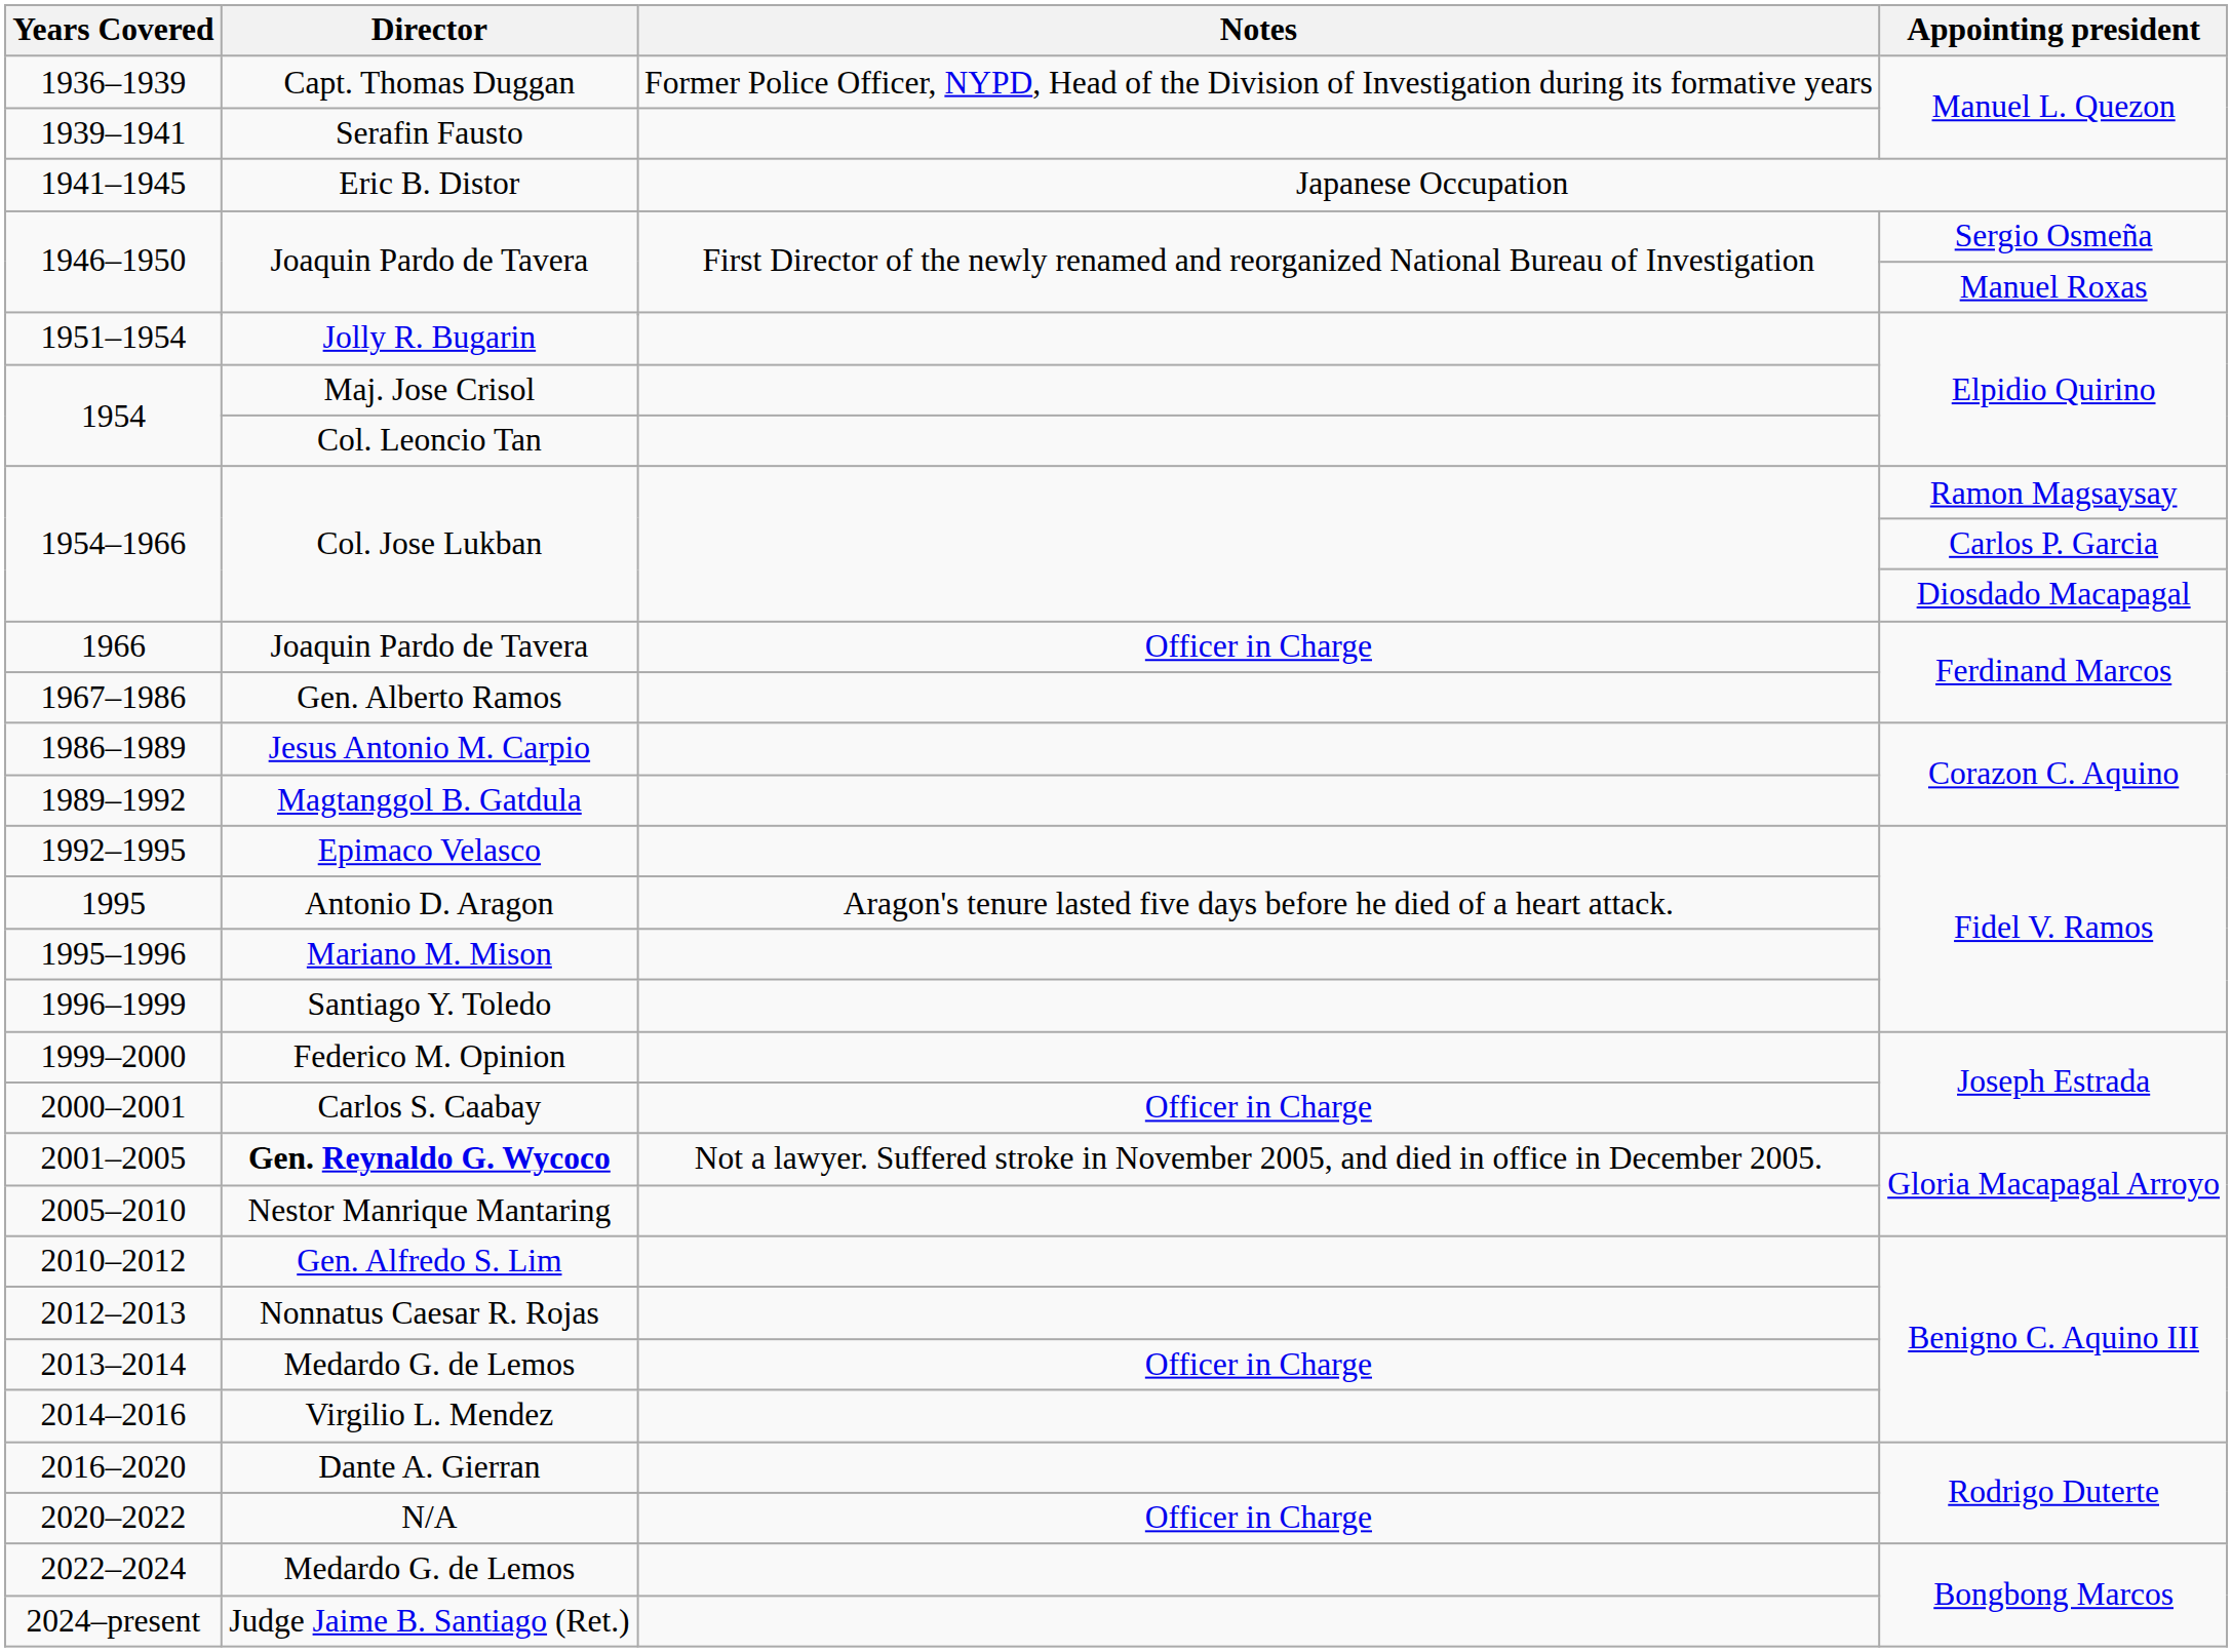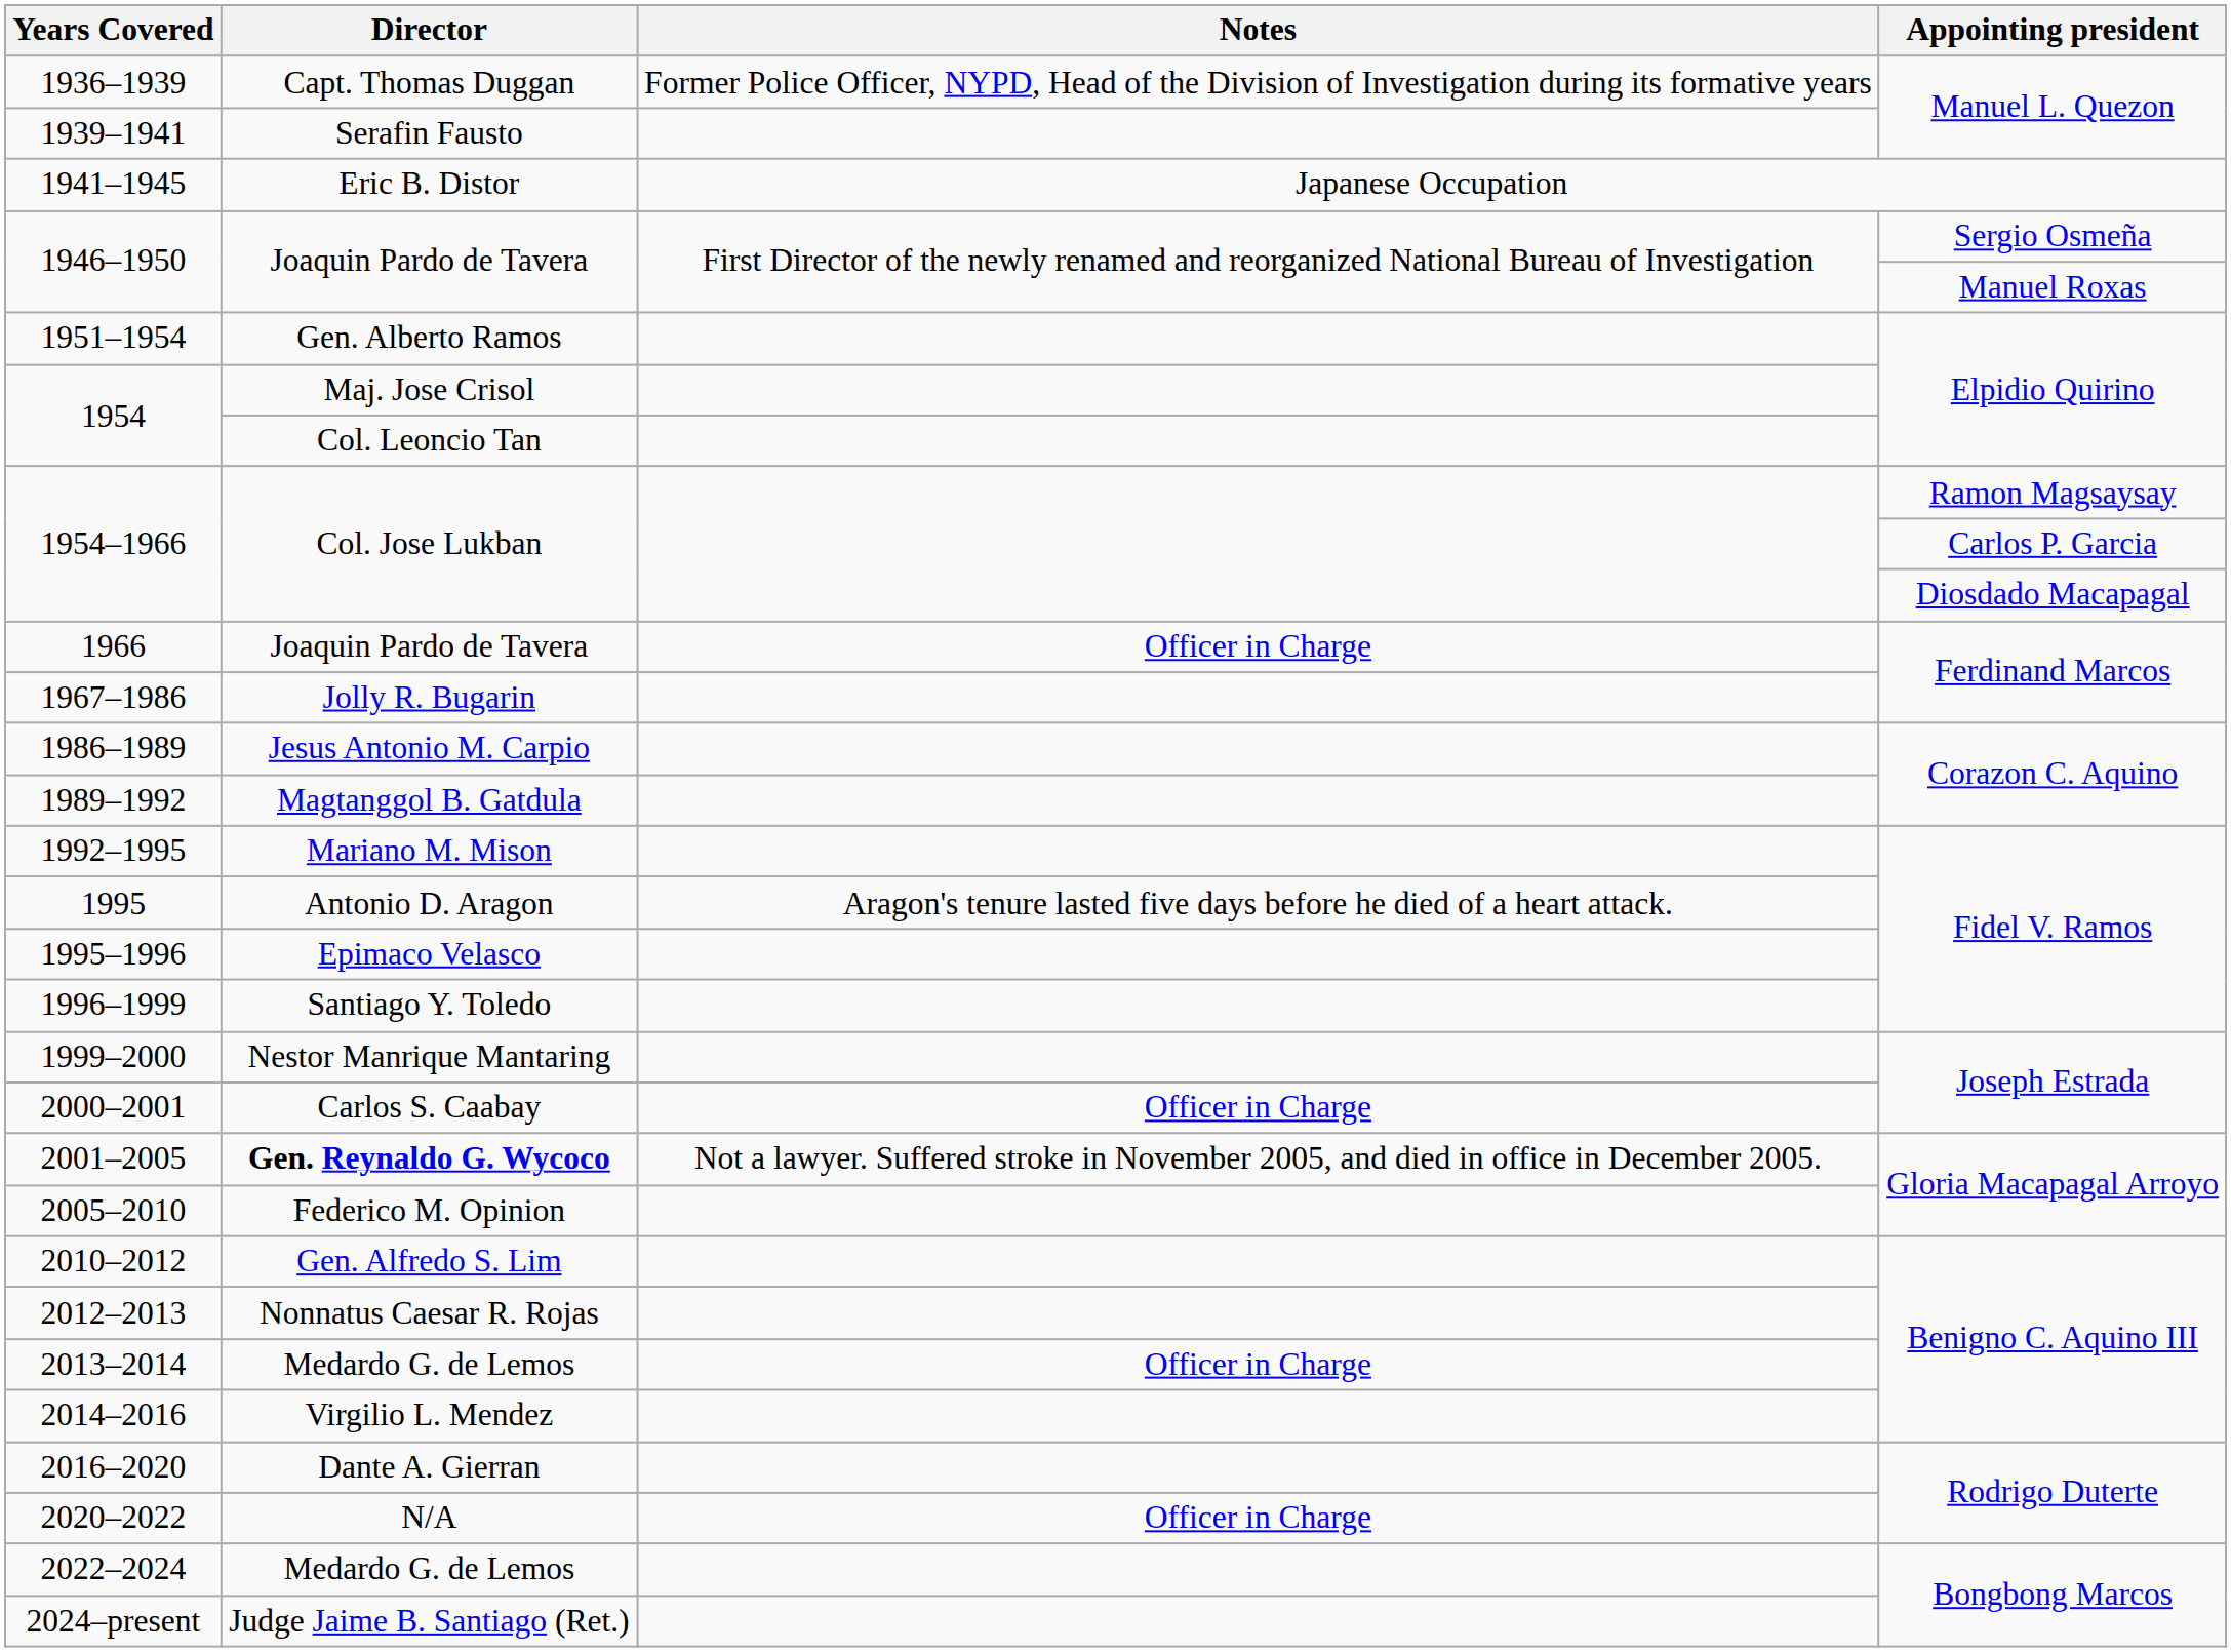 <table class="wikitable sortable" style="fontsize=85%; width=90%; text-align:center;">
 <tr>
 <th>Years Covered</th>
 <th>Director</th>
 <th>Notes</th>
 <th>Appointing president</th>
 </tr>
 <tr>
 <td>1936–1939</td>
 <td>Capt. Thomas Duggan</td>
 <td>Former Police Officer, <a href='#'>NYPD</a>, Head of the Division of Investigation during its formative years</td>
 <td rowspan="2"><a href='#'>Manuel L. Quezon</a></td>
 </tr>
 <tr>
 <td>1939–1941</td>
 <td>Serafin Fausto</td>
 <td></td>
 </tr>
 <tr>
 <td>1941–1945</td>
 <td>Eric B. Distor</td>
 <td colspan="2">Japanese Occupation</td>
 </tr>
 <tr>
 <td rowspan="3">1946–1950</td>
 <td rowspan="3">Joaquin Pardo de Tavera</td>
 <td rowspan="3">First Director of the newly renamed and reorganized National Bureau of Investigation</td>
 <td><a href='#'>Sergio Osmeña</a></td>
 </tr>
 <tr>
 <td><a href='#'>Manuel Roxas</a></td>
 </tr>
 <tr>
 <td rowspan="5"><a href='#'>Elpidio Quirino</a></td>
 </tr>
 <tr>
 <td>1951–1954</td>
-<td><a href='#'>Jolly R. Bugarin</a></td>
+<td>Gen. Alberto Ramos</td>
 <td></td>
 </tr>
 <tr>
 <td rowspan="2">1954</td>
 <td>Maj. Jose Crisol</td>
 <td></td>
 </tr>
 <tr>
 <td>Col. Leoncio Tan</td>
 <td></td>
 </tr>
 <tr>
 <td rowspan="5">1954–1966</td>
 <td rowspan="5">Col. Jose Lukban</td>
 <td rowspan="5"></td>
 </tr>
 <tr>
 <td><a href='#'>Ramon Magsaysay</a></td>
 </tr>
 <tr>
 <td><a href='#'>Carlos P. Garcia</a></td>
 </tr>
 <tr>
 <td><a href='#'>Diosdado Macapagal</a></td>
 </tr>
 <tr>
 <td rowspan="3"><a href='#'>Ferdinand Marcos</a></td>
 </tr>
 <tr>
 <td>1966</td>
 <td>Joaquin Pardo de Tavera</td>
 <td><a href='#'>Officer in Charge</a></td>
 </tr>
 <tr>
 <td>1967–1986</td>
-<td>Gen. Alberto Ramos</td>
+<td><a href='#'>Jolly R. Bugarin</a></td>
 <td></td>
 </tr>
 <tr>
 <td>1986–1989</td>
 <td><a href='#'>Jesus Antonio M. Carpio</a></td>
 <td></td>
 <td rowspan="2"><a href='#'>Corazon C. Aquino</a></td>
 </tr>
 <tr>
 <td>1989–1992</td>
 <td><a href='#'>Magtanggol B. Gatdula</a></td>
 <td></td>
 </tr>
 <tr>
 <td>1992–1995</td>
-<td><a href='#'>Epimaco Velasco</a></td>
+<td><a href='#'>Mariano M. Mison</a></td>
 <td></td>
 <td rowspan="4"><a href='#'> Fidel V. Ramos</a></td>
 </tr>
 <tr>
 <td>1995</td>
 <td>Antonio D. Aragon</td>
 <td>Aragon's tenure lasted five days before he died of a heart attack.</td>
 </tr>
 <tr>
 <td>1995–1996</td>
-<td><a href='#'>Mariano M. Mison</a></td>
+<td><a href='#'>Epimaco Velasco</a></td>
 <td></td>
 </tr>
 <tr>
 <td>1996–1999</td>
 <td>Santiago Y. Toledo</td>
 <td></td>
 </tr>
 <tr>
 <td>1999–2000</td>
-<td>Federico M. Opinion</td>
+<td>Nestor Manrique Mantaring</td>
 <td></td>
 <td rowspan="2"><a href='#'>Joseph Estrada</a></td>
 </tr>
 <tr>
 <td>2000–2001</td>
 <td>Carlos S. Caabay</td>
 <td><a href='#'>Officer in Charge</a></td>
 </tr>
 <tr>
 <td>2001–2005</td>
 <td><strong>Gen. <a href='#'>Reynaldo G. Wycoco</a></strong></td>
 <td>Not a lawyer. Suffered stroke in November 2005, and died in office in December 2005.</td>
 <td rowspan="2"><a href='#'>Gloria Macapagal Arroyo</a></td>
 </tr>
 <tr>
 <td>2005–2010</td>
-<td>Nestor Manrique Mantaring</td>
+<td>Federico M. Opinion</td>
 <td></td>
 </tr>
 <tr>
 <td>2010–2012</td>
 <td><a href='#'>Gen. Alfredo S. Lim</a></td>
 <td></td>
 <td rowspan="4"><a href='#'> Benigno C. Aquino III</a></td>
 </tr>
 <tr>
 <td>2012–2013</td>
 <td>Nonnatus Caesar R. Rojas</td>
 <td></td>
 </tr>
 <tr>
 <td>2013–2014</td>
 <td>Medardo G. de Lemos</td>
 <td><a href='#'>Officer in Charge</a></td>
 </tr>
 <tr>
 <td>2014–2016</td>
 <td>Virgilio L. Mendez</td>
 <td></td>
 </tr>
 <tr>
 <td>2016–2020</td>
 <td>Dante A. Gierran</td>
 <td></td>
 <td rowspan="2"><a href='#'>Rodrigo Duterte</a></td>
 </tr>
 <tr>
 <td>2020–2022</td>
 <td>N/A</td>
 <td><a href='#'>Officer in Charge</a></td>
 </tr>
 <tr>
 <td>2022–2024</td>
 <td>Medardo G. de Lemos</td>
 <td></td>
 <td rowspan="2"><a href='#'>Bongbong Marcos</a></td>
 </tr>
 <tr>
 <td>2024–present</td>
 <td>Judge <a href='#'>Jaime B. Santiago</a> (Ret.)</td>
 <td></td>
 </tr>
 </table>
